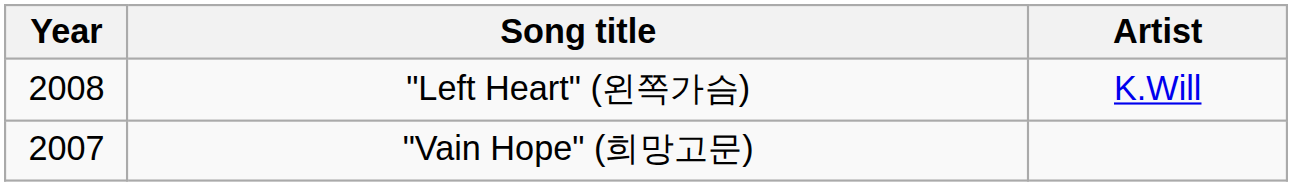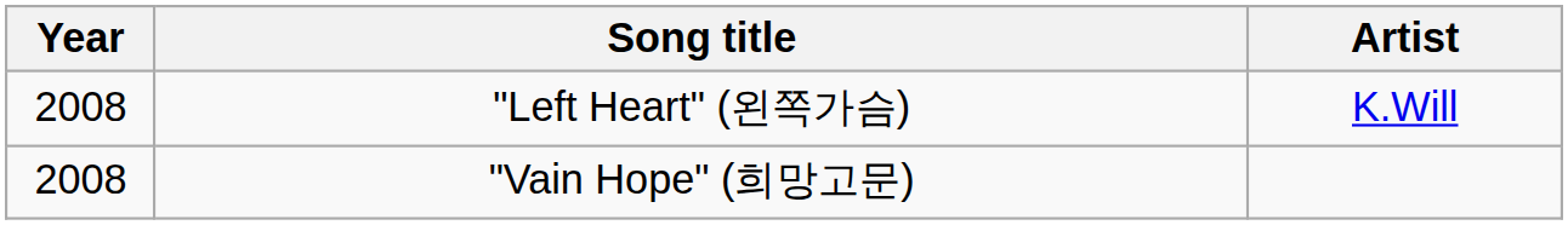 <table class="wikitable" style="text-align:center; width:600px;">
 <tr>
 <th width=50px>Year</th>
 <th>Song title</th>
 <th>Artist</th>
 </tr>
 <tr>
 <td>2008</td>
 <td>"Left Heart" (왼쪽가슴)</td>
 <td><a href='#'>K.Will</a></td>
 </tr>
 <tr>
-<td>2007</td>
+<td>2008</td>
 <td>"Vain Hope" (희망고문)</td>
 <td></td>
 </tr>
 </table>
